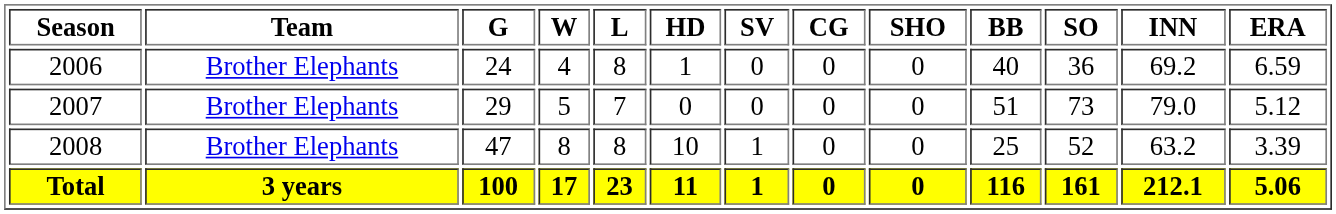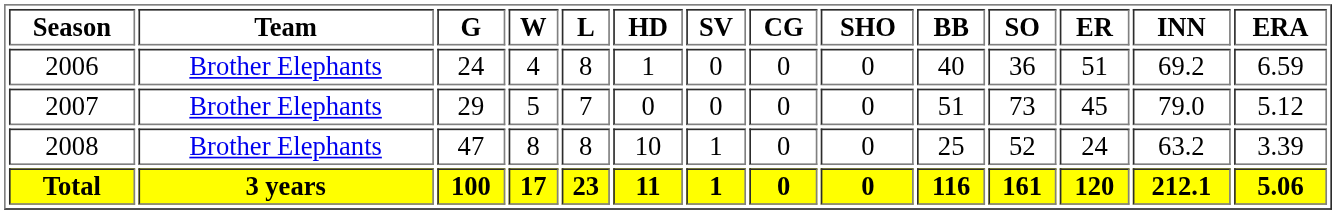 <table border=1 width="800px">
 <tr align=middle>
 <th>Season</th>
 <th>Team</th>
 <th>G</th>
 <th>W</th>
 <th>L</th>
 <th>HD</th>
 <th>SV</th>
 <th>CG</th>
 <th>SHO</th>
 <th>BB</th>
 <th>SO</th>
+<th>ER</th>
 <th>INN</th>
 <th>ERA</th>
 </tr>
 <tr align=middle>
 <td>2006</td>
 <td><a href='#'>Brother Elephants</a></td>
 <td>24</td>
 <td>4</td>
 <td>8</td>
 <td>1</td>
 <td>0</td>
 <td>0</td>
 <td>0</td>
 <td>40</td>
 <td>36</td>
+<td>51</td>
 <td>69.2</td>
 <td>6.59</td>
 </tr>
 <tr align=middle>
 <td>2007</td>
 <td><a href='#'>Brother Elephants</a></td>
 <td>29</td>
 <td>5</td>
 <td>7</td>
 <td>0</td>
 <td>0</td>
 <td>0</td>
 <td>0</td>
 <td>51</td>
 <td>73</td>
+<td>45</td>
 <td>79.0</td>
 <td>5.12</td>
 </tr>
 <tr align=middle>
 <td>2008</td>
 <td><a href='#'>Brother Elephants</a></td>
 <td>47</td>
 <td>8</td>
 <td>8</td>
 <td>10</td>
 <td>1</td>
 <td>0</td>
 <td>0</td>
 <td>25</td>
 <td>52</td>
+<td>24</td>
 <td>63.2</td>
 <td>3.39</td>
 </tr>
 <tr align=middle style="color:black; background-color:yellow">
 <th>Total</th>
 <th>3 years</th>
 <th>100</th>
 <th>17</th>
 <th>23</th>
 <th>11</th>
 <th>1</th>
 <th>0</th>
 <th>0</th>
 <th>116</th>
 <th>161</th>
+<th>120</th>
 <th>212.1</th>
 <th>5.06</th>
 </tr>
 </table>
